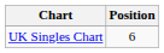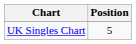 <table class="wikitable sortable">
 <tr>
 <th>Chart</th>
 <th>Position</th>
 </tr>
 <tr>
 </tr>
 <tr>
 <td><a href='#'>UK Singles Chart</a></td>
-<td align="center">6</td>
+<td align="center">5</td>
 </tr>
 </table>
